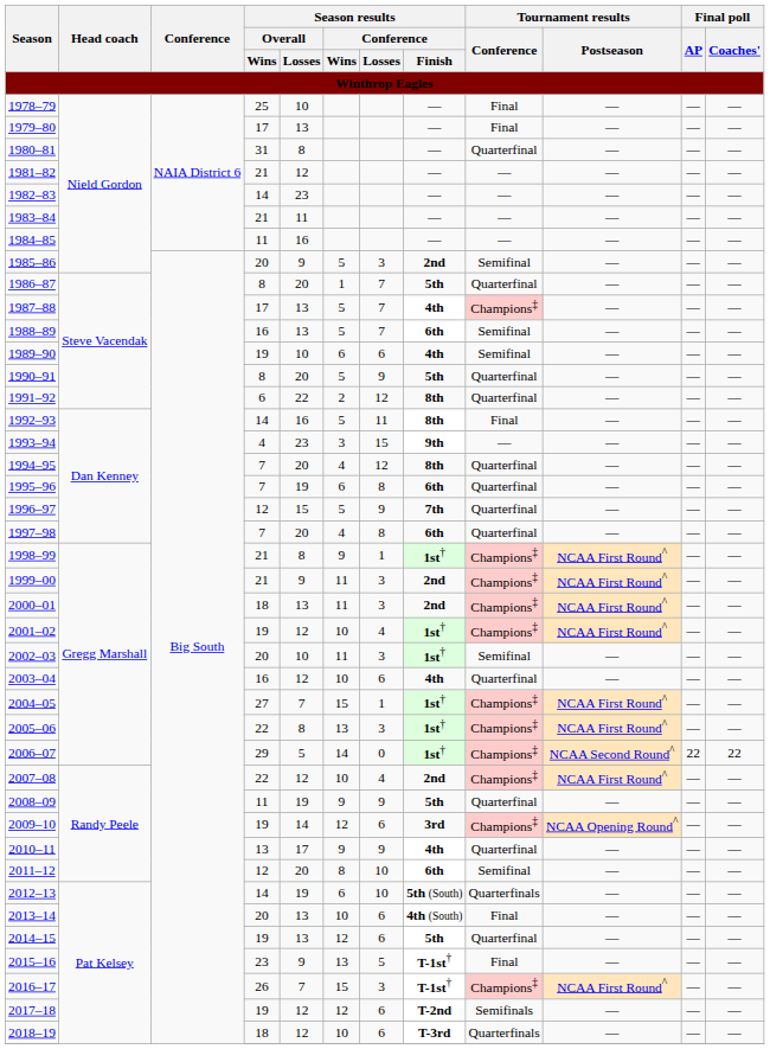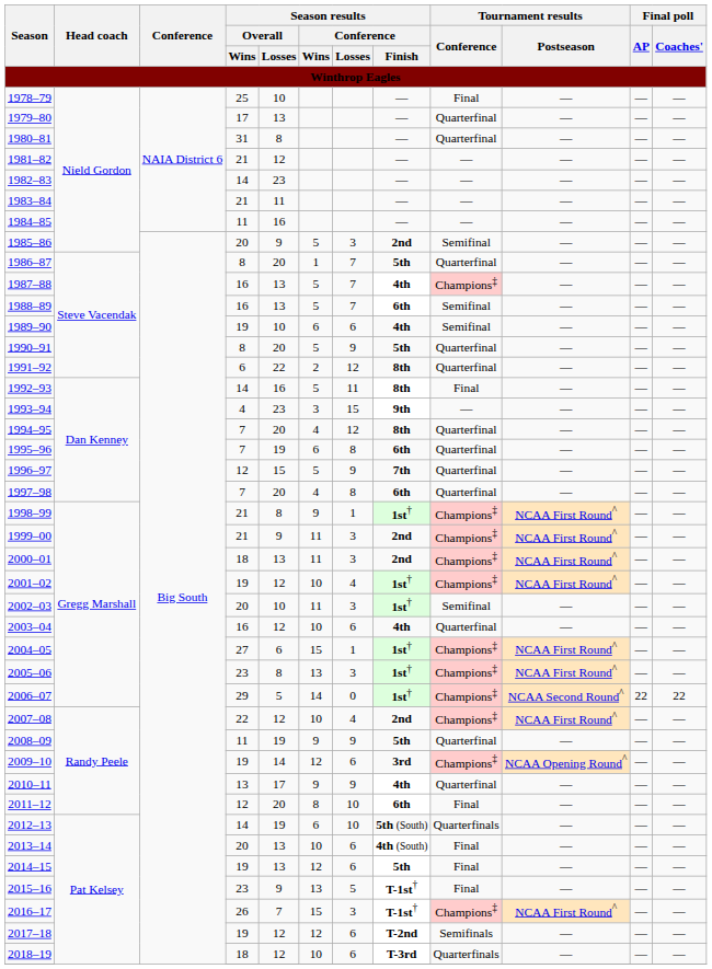 <table class="wikitable" style="font-size: 95%; text-align:center;">
 <tr>
 <th rowspan="3">Season</th>
 <th rowspan="3">Head coach</th>
 <th rowspan="3">Conference</th>
 <th colspan="5">Season results</th>
 <th colspan="2">Tournament results</th>
 <th colspan="2">Final poll</th>
 </tr>
 <tr>
 <th colspan="2">Overall</th>
 <th colspan="3">Conference</th>
 <th rowspan="2">Conference</th>
 <th rowspan="2">Postseason</th>
 <th rowspan="2"><a href='#'>AP</a></th>
 <th rowspan="2"><a href='#'>Coaches'</a></th>
 </tr>
 <tr>
 <th>Wins</th>
 <th>Losses</th>
 <th>Wins</th>
 <th>Losses</th>
 <th>Finish</th>
 </tr>
 <tr>
 <td colspan="12" style="background:#810100;color:#000000"><span><strong>Winthrop Eagles</strong></span></td>
 </tr>
 <tr>
 <td><a href='#'>1978–79</a></td>
 <td rowspan="8"><a href='#'>Nield Gordon</a></td>
 <td rowspan="7"><a href='#'>NAIA District 6</a></td>
 <td>25</td>
 <td>10</td>
 <td></td>
 <td></td>
 <td>—</td>
 <td>Final</td>
 <td>—</td>
 <td>—</td>
 <td>—</td>
 </tr>
 <tr>
 <td><a href='#'>1979–80</a></td>
 <td>17</td>
 <td>13</td>
 <td></td>
 <td></td>
 <td>—</td>
-<td>Final</td>
+<td>Quarterfinal</td>
 <td>—</td>
 <td>—</td>
 <td>—</td>
 </tr>
 <tr>
 <td><a href='#'>1980–81</a></td>
 <td>31</td>
 <td>8</td>
 <td></td>
 <td></td>
 <td>—</td>
 <td>Quarterfinal</td>
 <td>—</td>
 <td>—</td>
 <td>—</td>
 </tr>
 <tr>
 <td><a href='#'>1981–82</a></td>
 <td>21</td>
 <td>12</td>
 <td></td>
 <td></td>
 <td>—</td>
 <td>—</td>
 <td>—</td>
 <td>—</td>
 <td>—</td>
 </tr>
 <tr>
 <td><a href='#'>1982–83</a></td>
 <td>14</td>
 <td>23</td>
 <td></td>
 <td></td>
 <td>—</td>
 <td>—</td>
 <td>—</td>
 <td>—</td>
 <td>—</td>
 </tr>
 <tr>
 <td><a href='#'>1983–84</a></td>
 <td>21</td>
 <td>11</td>
 <td></td>
 <td></td>
 <td>—</td>
 <td>—</td>
 <td>—</td>
 <td>—</td>
 <td>—</td>
 </tr>
 <tr>
 <td><a href='#'>1984–85</a></td>
 <td>11</td>
 <td>16</td>
 <td></td>
 <td></td>
 <td>—</td>
 <td>—</td>
 <td>—</td>
 <td>—</td>
 <td>—</td>
 </tr>
 <tr>
 <td><a href='#'>1985–86</a></td>
 <td rowspan="40"><a href='#'>Big South</a></td>
 <td>20</td>
 <td>9</td>
 <td>5</td>
 <td>3</td>
 <td><strong>2nd</strong></td>
 <td>Semifinal</td>
 <td>—</td>
 <td>—</td>
 <td>—</td>
 </tr>
 <tr>
 <td><a href='#'>1986–87</a></td>
 <td rowspan="6"><a href='#'>Steve Vacendak</a></td>
 <td>8</td>
 <td>20</td>
 <td>1</td>
 <td>7</td>
 <td><strong>5th</strong></td>
 <td>Quarterfinal</td>
 <td>—</td>
 <td>—</td>
 <td>—</td>
 </tr>
 <tr>
 <td><a href='#'>1987–88</a></td>
-<td>17</td>
+<td>16</td>
 <td>13</td>
 <td>5</td>
 <td>7</td>
 <td bgcolor="#FFFFFF"><strong>4th</strong></td>
 <td bgcolor="#FFCCCC">Champions<sup>‡</sup></td>
 <td>—</td>
 <td>—</td>
 <td>—</td>
 </tr>
 <tr>
 <td><a href='#'>1988–89</a></td>
 <td>16</td>
 <td>13</td>
 <td>5</td>
 <td>7</td>
 <td bgcolor="#FFFFFF"><strong>6th</strong></td>
 <td>Semifinal</td>
 <td>—</td>
 <td>—</td>
 <td>—</td>
 </tr>
 <tr>
 <td><a href='#'>1989–90</a></td>
 <td>19</td>
 <td>10</td>
 <td>6</td>
 <td>6</td>
 <td><strong>4th</strong></td>
 <td>Semifinal</td>
 <td>—</td>
 <td>—</td>
 <td>—</td>
 </tr>
 <tr>
 <td><a href='#'>1990–91</a></td>
 <td>8</td>
 <td>20</td>
 <td>5</td>
 <td>9</td>
 <td><strong>5th</strong></td>
 <td>Quarterfinal</td>
 <td>—</td>
 <td>—</td>
 <td>—</td>
 </tr>
 <tr>
 <td><a href='#'>1991–92</a></td>
 <td>6</td>
 <td>22</td>
 <td>2</td>
 <td>12</td>
 <td><strong>8th</strong></td>
 <td>Quarterfinal</td>
 <td>—</td>
 <td>—</td>
 <td>—</td>
 </tr>
 <tr>
 <td><a href='#'>1992–93</a></td>
 <td rowspan="6"><a href='#'>Dan Kenney</a></td>
 <td>14</td>
 <td>16</td>
 <td>5</td>
 <td>11</td>
 <td bgcolor="#FFFFFF"><strong>8th</strong></td>
 <td>Final</td>
 <td>—</td>
 <td>—</td>
 <td>—</td>
 </tr>
 <tr>
 <td><a href='#'>1993–94</a></td>
 <td>4</td>
 <td>23</td>
 <td>3</td>
 <td>15</td>
 <td bgcolor="#FFFFFF"><strong>9th</strong></td>
 <td>—</td>
 <td>—</td>
 <td>—</td>
 <td>—</td>
 </tr>
 <tr>
 <td><a href='#'>1994–95</a></td>
 <td>7</td>
 <td>20</td>
 <td>4</td>
 <td>12</td>
 <td><strong>8th</strong></td>
 <td>Quarterfinal</td>
 <td>—</td>
 <td>—</td>
 <td>—</td>
 </tr>
 <tr>
 <td><a href='#'>1995–96</a></td>
 <td>7</td>
 <td>19</td>
 <td>6</td>
 <td>8</td>
 <td><strong>6th</strong></td>
 <td>Quarterfinal</td>
 <td>—</td>
 <td>—</td>
 <td>—</td>
 </tr>
 <tr>
 <td><a href='#'>1996–97</a></td>
 <td>12</td>
 <td>15</td>
 <td>5</td>
 <td>9</td>
 <td><strong>7th</strong></td>
 <td>Quarterfinal</td>
 <td>—</td>
 <td>—</td>
 <td>—</td>
 </tr>
 <tr>
 <td><a href='#'>1997–98</a></td>
 <td>7</td>
 <td>20</td>
 <td>4</td>
 <td>8</td>
 <td><strong>6th</strong></td>
 <td>Quarterfinal</td>
 <td>—</td>
 <td>—</td>
 <td>—</td>
 </tr>
 <tr>
 <td><a href='#'>1998–99</a></td>
 <td rowspan="9"><a href='#'>Gregg Marshall</a></td>
 <td>21</td>
 <td>8</td>
 <td>9</td>
 <td>1</td>
 <td bgcolor="#ddffdd"><strong>1st</strong><sup>†</sup></td>
 <td bgcolor="#FFCCCC">Champions<sup>‡</sup></td>
 <td bgcolor="#ffe6bd"><a href='#'>NCAA First Round</a><sup>^</sup></td>
 <td>—</td>
 <td>—</td>
 </tr>
 <tr>
 <td><a href='#'>1999–00</a></td>
 <td>21</td>
 <td>9</td>
 <td>11</td>
 <td>3</td>
 <td><strong>2nd</strong></td>
 <td bgcolor="#FFCCCC">Champions<sup>‡</sup></td>
 <td bgcolor="#ffe6bd"><a href='#'>NCAA First Round</a><sup>^</sup></td>
 <td>—</td>
 <td>—</td>
 </tr>
 <tr>
 <td><a href='#'>2000–01</a></td>
 <td>18</td>
 <td>13</td>
 <td>11</td>
 <td>3</td>
 <td><strong>2nd</strong></td>
 <td bgcolor="#FFCCCC">Champions<sup>‡</sup></td>
 <td bgcolor="#ffe6bd"><a href='#'>NCAA First Round</a><sup>^</sup></td>
 <td>—</td>
 <td>—</td>
 </tr>
 <tr>
 <td><a href='#'>2001–02</a></td>
 <td>19</td>
 <td>12</td>
 <td>10</td>
 <td>4</td>
 <td bgcolor="#ddffdd"><strong>1st</strong><sup>†</sup></td>
 <td bgcolor="#FFCCCC">Champions<sup>‡</sup></td>
 <td bgcolor="#ffe6bd"><a href='#'>NCAA First Round</a><sup>^</sup></td>
 <td>—</td>
 <td>—</td>
 </tr>
 <tr>
 <td><a href='#'>2002–03</a></td>
 <td>20</td>
 <td>10</td>
 <td>11</td>
 <td>3</td>
 <td bgcolor="#ddffdd"><strong>1st</strong><sup>†</sup></td>
 <td>Semifinal</td>
 <td>—</td>
 <td>—</td>
 <td>—</td>
 </tr>
 <tr>
 <td><a href='#'>2003–04</a></td>
 <td>16</td>
 <td>12</td>
 <td>10</td>
 <td>6</td>
 <td><strong>4th</strong></td>
 <td>Quarterfinal</td>
 <td>—</td>
 <td>—</td>
 <td>—</td>
 </tr>
 <tr>
 <td><a href='#'>2004–05</a></td>
 <td>27</td>
-<td>7</td>
+<td>6</td>
 <td>15</td>
 <td>1</td>
 <td bgcolor="#ddffdd"><strong>1st</strong><sup>†</sup></td>
 <td bgcolor="#FFCCCC">Champions<sup>‡</sup></td>
 <td bgcolor="#ffe6bd"><a href='#'>NCAA First Round</a><sup>^</sup></td>
 <td>—</td>
 <td>—</td>
 </tr>
 <tr>
 <td><a href='#'>2005–06</a></td>
-<td>22</td>
+<td>23</td>
 <td>8</td>
 <td>13</td>
 <td>3</td>
 <td bgcolor="#ddffdd"><strong>1st</strong><sup>†</sup></td>
 <td bgcolor="#FFCCCC">Champions<sup>‡</sup></td>
 <td bgcolor="#ffe6bd"><a href='#'>NCAA First Round</a><sup>^</sup></td>
 <td>—</td>
 <td>—</td>
 </tr>
 <tr>
 <td><a href='#'>2006–07</a></td>
 <td>29</td>
 <td>5</td>
 <td>14</td>
 <td>0</td>
 <td bgcolor="#ddffdd"><strong>1st</strong><sup>†</sup></td>
 <td bgcolor="#FFCCCC">Champions<sup>‡</sup></td>
 <td bgcolor="#ffe6bd"><a href='#'>NCAA Second Round</a><sup>^</sup></td>
 <td>22</td>
 <td>22</td>
 </tr>
 <tr>
 <td><a href='#'>2007–08</a></td>
 <td rowspan="5"><a href='#'>Randy Peele</a></td>
 <td>22</td>
 <td>12</td>
 <td>10</td>
 <td>4</td>
 <td><strong>2nd</strong></td>
 <td bgcolor="#FFCCCC">Champions<sup>‡</sup></td>
 <td bgcolor="#ffe6bd"><a href='#'>NCAA First Round</a><sup>^</sup></td>
 <td>—</td>
 <td>—</td>
 </tr>
 <tr>
 <td><a href='#'>2008–09</a></td>
 <td>11</td>
 <td>19</td>
 <td>9</td>
 <td>9</td>
 <td><strong>5th</strong></td>
 <td>Quarterfinal</td>
 <td>—</td>
 <td>—</td>
 <td>—</td>
 </tr>
 <tr>
 <td><a href='#'>2009–10</a></td>
 <td>19</td>
 <td>14</td>
 <td>12</td>
 <td>6</td>
 <td><strong>3rd</strong></td>
 <td bgcolor="#FFCCCC">Champions<sup>‡</sup></td>
 <td bgcolor="#ffe6bd"><a href='#'>NCAA Opening Round</a><sup>^</sup></td>
 <td>—</td>
 <td>—</td>
 </tr>
 <tr>
 <td><a href='#'>2010–11</a></td>
 <td>13</td>
 <td>17</td>
 <td>9</td>
 <td>9</td>
 <td bgcolor="#FFFFFF"><strong>4th</strong></td>
 <td>Quarterfinal</td>
 <td>—</td>
 <td>—</td>
 <td>—</td>
 </tr>
 <tr>
 <td><a href='#'>2011–12</a></td>
 <td>12</td>
 <td>20</td>
 <td>8</td>
 <td>10</td>
 <td bgcolor="#FFFFFF"><strong>6th</strong></td>
-<td>Semifinal</td>
+<td>Final</td>
 <td>—</td>
 <td>—</td>
 <td>—</td>
 </tr>
 <tr>
 <td><a href='#'>2012–13</a></td>
 <td rowspan="8"><a href='#'>Pat Kelsey</a></td>
 <td>14</td>
 <td>19</td>
 <td>6</td>
 <td>10</td>
 <td><strong>5th</strong> <small>(South)</small></td>
 <td>Quarterfinals</td>
 <td>—</td>
 <td>—</td>
 <td>—</td>
 </tr>
 <tr>
 <td><a href='#'>2013–14</a></td>
 <td>20</td>
 <td>13</td>
 <td>10</td>
 <td>6</td>
 <td bgcolor="#FFFFFF"><strong>4th</strong> <small>(South)</small></td>
 <td>Final</td>
 <td>—</td>
 <td>—</td>
 <td>—</td>
 </tr>
 <tr>
 <td><a href='#'>2014–15</a></td>
 <td>19</td>
 <td>13</td>
 <td>12</td>
 <td>6</td>
 <td bgcolor="#FFFFFF"><strong>5th</strong></td>
-<td>Quarterfinal</td>
+<td>Final</td>
 <td>—</td>
 <td>—</td>
 <td>—</td>
 </tr>
 <tr>
 <td><a href='#'>2015–16</a></td>
 <td>23</td>
 <td>9</td>
 <td>13</td>
 <td>5</td>
 <td bgcolor="#FFFFFF"><strong>T-1st</strong><sup>†</sup></td>
 <td>Final</td>
 <td>—</td>
 <td>—</td>
 <td>—</td>
 </tr>
 <tr>
 <td><a href='#'>2016–17</a></td>
 <td>26</td>
 <td>7</td>
 <td>15</td>
 <td>3</td>
 <td bgcolor="#FFFFFF"><strong>T-1st</strong><sup>†</sup></td>
 <td bgcolor="#FFCCCC">Champions<sup>‡</sup></td>
 <td bgcolor="#ffe6bd"><a href='#'>NCAA First Round</a><sup>^</sup></td>
 <td>—</td>
 <td>—</td>
 </tr>
 <tr>
 <td><a href='#'>2017–18</a></td>
 <td>19</td>
 <td>12</td>
 <td>12</td>
 <td>6</td>
 <td bgcolor="#FFFFFF"><strong>T-2nd</strong></td>
 <td>Semifinals</td>
 <td>—</td>
 <td>—</td>
 <td>—</td>
 </tr>
 <tr>
 <td><a href='#'>2018–19</a></td>
 <td>18</td>
 <td>12</td>
 <td>10</td>
 <td>6</td>
 <td bgcolor="#FFFFFF"><strong>T-3rd</strong></td>
 <td>Quarterfinals</td>
 <td>—</td>
 <td>—</td>
 <td>—</td>
 </tr>
 <tr>
 </tr>
 </table>
